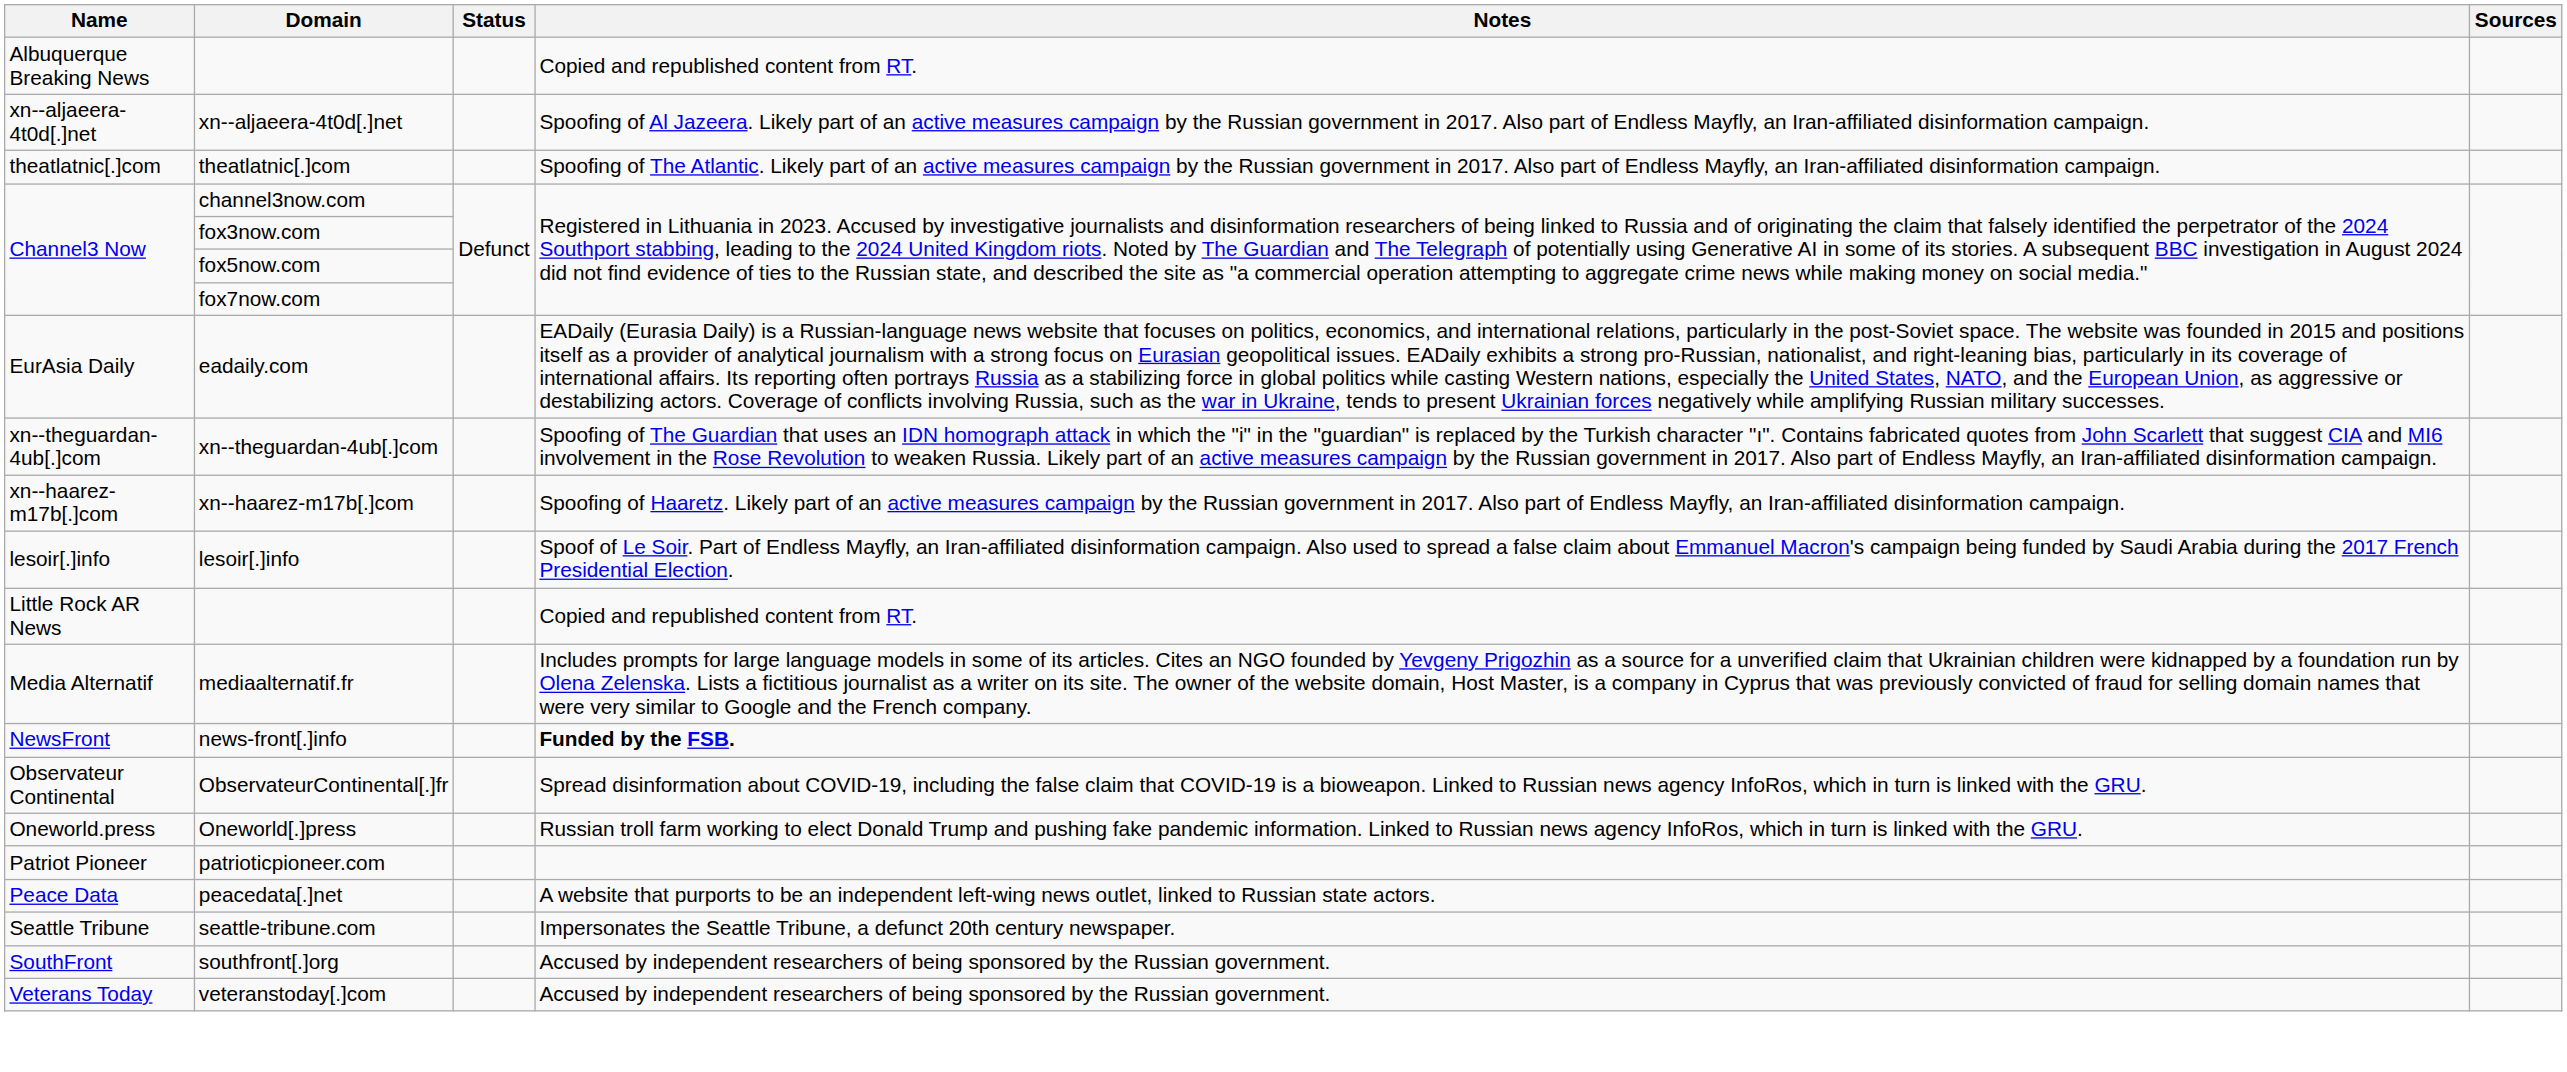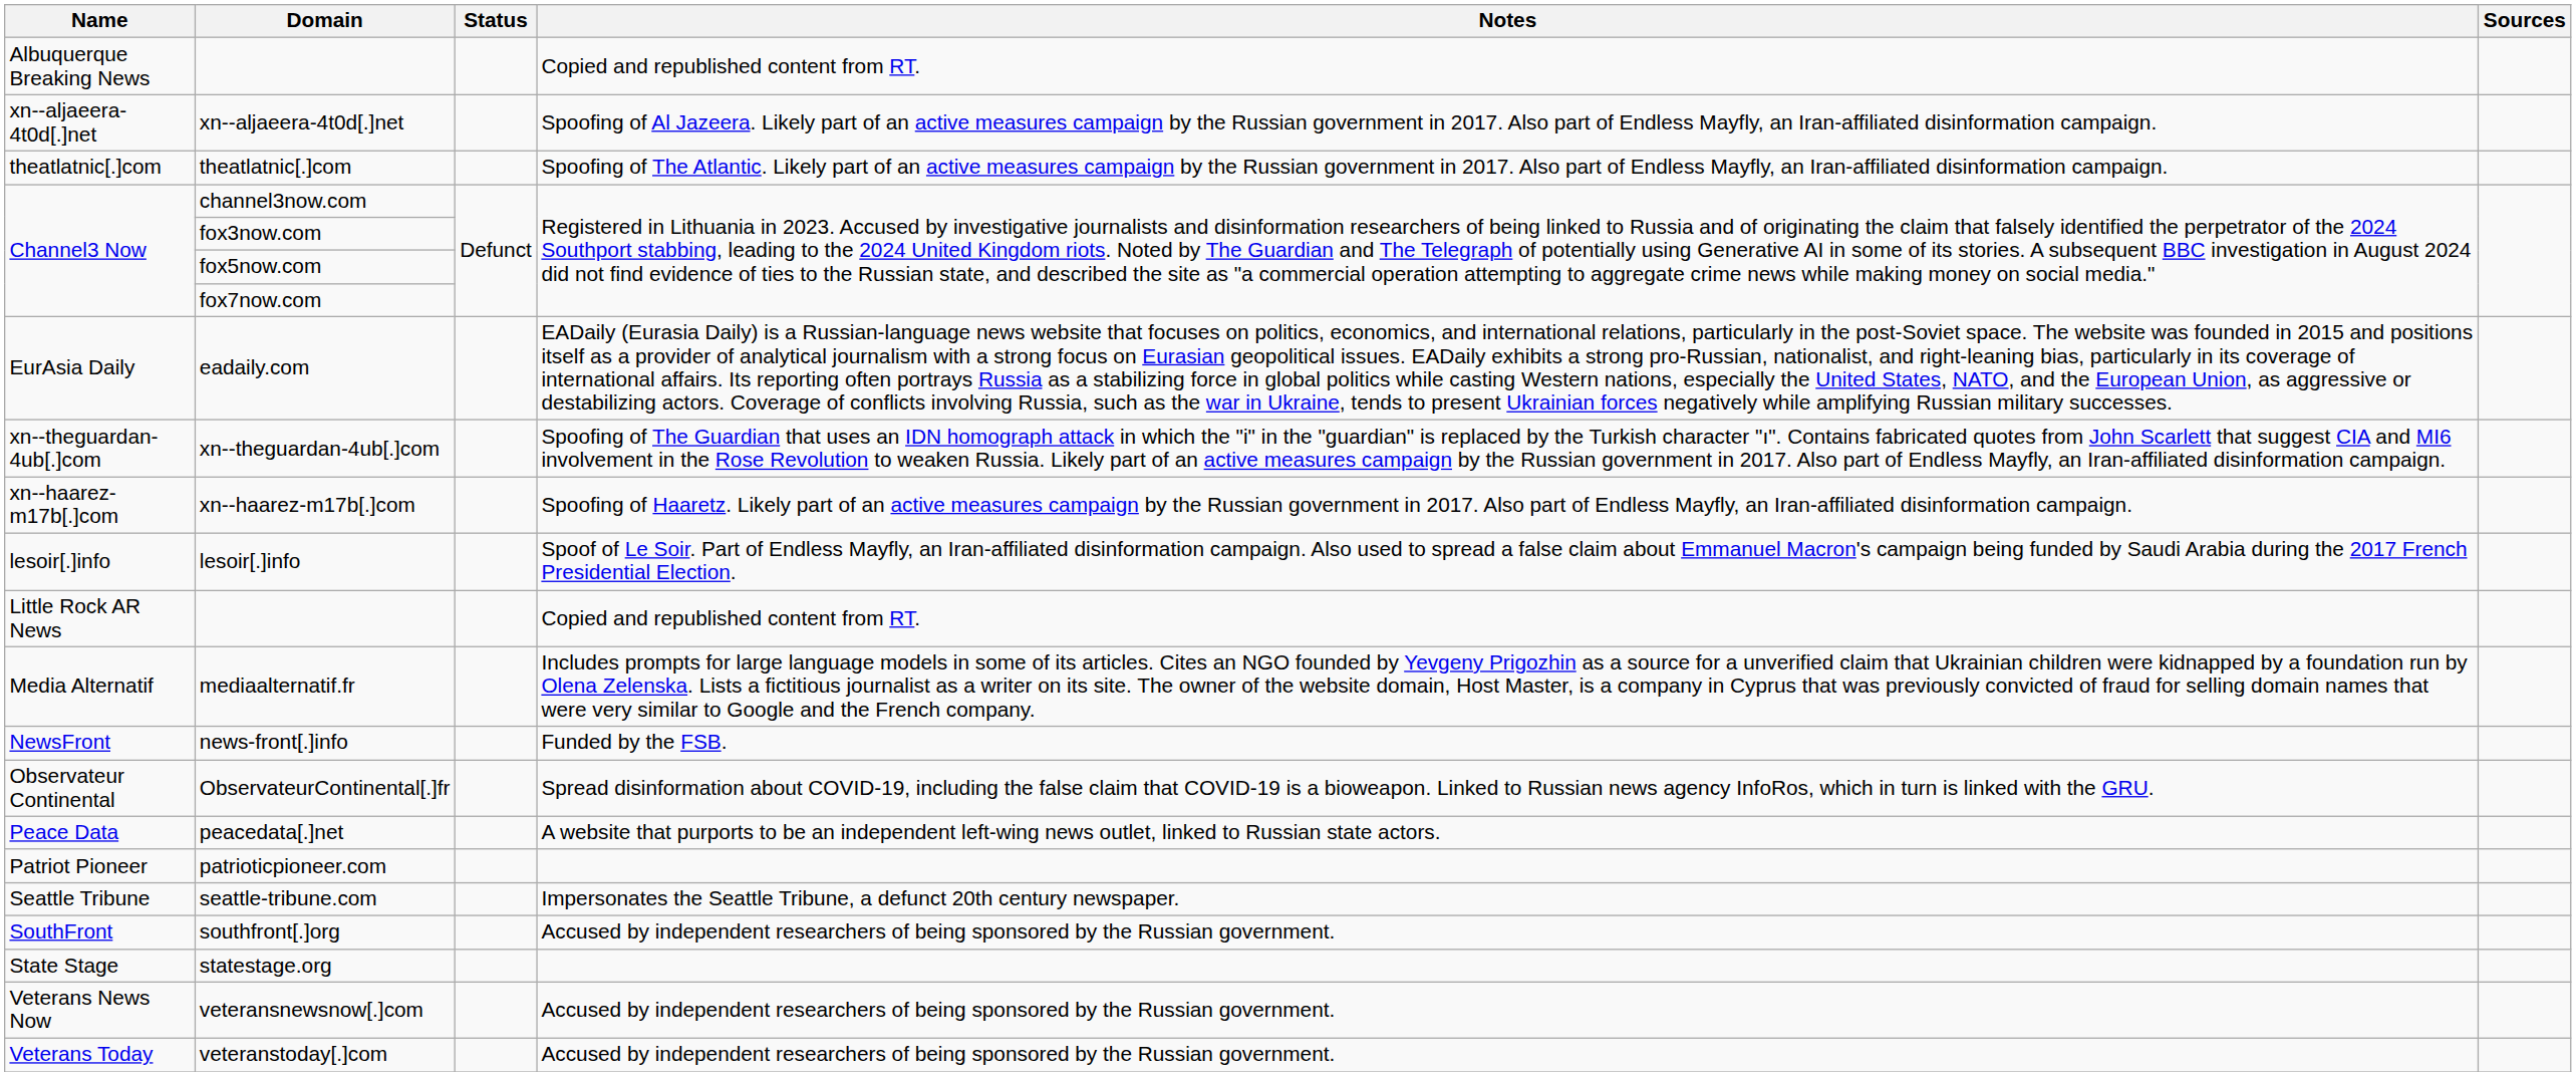 <table class="wikitable sortable mw-collapsible">
 <tr>
 <th>Name</th>
 <th>Domain</th>
 <th>Status</th>
 <th class="sortable">Notes</th>
 <th class="unsortable">Sources</th>
 </tr>
 <tr>
 <td>Albuquerque Breaking News</td>
 <td></td>
 <td></td>
 <td>Copied and republished content from <a href='#'>RT</a>.</td>
 <td></td>
 </tr>
 <tr>
 <td>xn--aljaeera-4t0d[.]net</td>
 <td>xn--aljaeera-4t0d[.]net</td>
 <td></td>
 <td>Spoofing of <a href='#'>Al Jazeera</a>. Likely part of an <a href='#'>active measures campaign</a> by the Russian government in 2017. Also part of Endless Mayfly, an Iran-affiliated disinformation campaign.</td>
 <td></td>
 </tr>
 <tr>
 <td>theatlatnic[.]com</td>
 <td>theatlatnic[.]com</td>
 <td></td>
 <td>Spoofing of <a href='#'>The Atlantic</a>. Likely part of an <a href='#'>active measures campaign</a> by the Russian government in 2017. Also part of Endless Mayfly, an Iran-affiliated disinformation campaign.</td>
 <td></td>
 </tr>
 <tr>
 <td rowspan="4"><a href='#'>Channel3 Now</a></td>
 <td>channel3now.com</td>
 <td rowspan="4">Defunct</td>
 <td rowspan="4">Registered in Lithuania in 2023. Accused by investigative journalists and disinformation researchers of being linked to Russia and of originating the claim that falsely identified the perpetrator of the <a href='#'>2024 Southport stabbing</a>, leading to the <a href='#'>2024 United Kingdom riots</a>. Noted by <a href='#'>The Guardian</a> and <a href='#'>The Telegraph</a> of potentially using Generative AI in some of its stories. A subsequent <a href='#'>BBC</a> investigation in August 2024 did not find evidence of ties to the Russian state, and described the site as "a commercial operation attempting to aggregate crime news while making money on social media."</td>
 <td rowspan="4"></td>
 </tr>
 <tr>
 <td>fox3now.com</td>
 </tr>
 <tr>
 <td>fox5now.com</td>
 </tr>
 <tr>
 <td>fox7now.com</td>
 </tr>
 <tr>
 <td>EurAsia Daily</td>
 <td>eadaily.com</td>
 <td></td>
 <td>EADaily (Eurasia Daily) is a Russian-language news website that focuses on politics, economics, and international relations, particularly in the post-Soviet space. The website was founded in 2015 and positions itself as a provider of analytical journalism with a strong focus on <a href='#'>Eurasian</a> geopolitical issues. EADaily exhibits a strong pro-Russian, nationalist, and right-leaning bias, particularly in its coverage of international affairs. Its reporting often portrays <a href='#'>Russia</a> as a stabilizing force in global politics while casting Western nations, especially the <a href='#'>United States</a>, <a href='#'>NATO</a>, and the <a href='#'>European Union</a>, as aggressive or destabilizing actors. Coverage of conflicts involving Russia, such as the <a href='#'>war in Ukraine</a>, tends to present <a href='#'>Ukrainian forces</a> negatively while amplifying Russian military successes.</td>
 <td></td>
 </tr>
 <tr>
 <td>xn--theguardan-4ub[.]com</td>
 <td>xn--theguardan-4ub[.]com</td>
 <td></td>
 <td>Spoofing of <a href='#'>The Guardian</a> that uses an <a href='#'>IDN homograph attack</a> in which the "i" in the "guardian" is replaced by the Turkish character "ı". Contains fabricated quotes from <a href='#'>John Scarlett</a> that suggest <a href='#'>CIA</a> and <a href='#'>MI6</a> involvement in the <a href='#'>Rose Revolution</a> to weaken Russia. Likely part of an <a href='#'>active measures campaign</a> by the Russian government in 2017. Also part of Endless Mayfly, an Iran-affiliated disinformation campaign.</td>
 <td></td>
 </tr>
 <tr>
 <td>xn--haarez-m17b[.]com</td>
 <td>xn--haarez-m17b[.]com</td>
 <td></td>
 <td>Spoofing of <a href='#'>Haaretz</a>. Likely part of an <a href='#'>active measures campaign</a> by the Russian government in 2017. Also part of Endless Mayfly, an Iran-affiliated disinformation campaign.</td>
 <td></td>
 </tr>
 <tr>
 <td>lesoir[.]info</td>
 <td>lesoir[.]info</td>
 <td></td>
 <td>Spoof of <a href='#'>Le Soir</a>. Part of Endless Mayfly, an Iran-affiliated disinformation campaign. Also used to spread a false claim about <a href='#'>Emmanuel Macron</a>'s campaign being funded by Saudi Arabia during the <a href='#'>2017 French Presidential Election</a>.</td>
 <td></td>
 </tr>
 <tr>
 <td>Little Rock AR News</td>
 <td></td>
 <td></td>
 <td>Copied and republished content from <a href='#'>RT</a>.</td>
 <td></td>
 </tr>
 <tr>
 <td>Media Alternatif</td>
 <td>mediaalternatif.fr</td>
 <td></td>
 <td>Includes prompts for large language models in some of its articles. Cites an NGO founded by <a href='#'>Yevgeny Prigozhin</a> as a source for a unverified claim that Ukrainian children were kidnapped by a foundation run by <a href='#'>Olena Zelenska</a>. Lists a fictitious journalist as a writer on its site. The owner of the website domain, Host Master, is a company in Cyprus that was previously convicted of fraud for selling domain names that were very similar to Google and the French company.</td>
 <td></td>
 </tr>
 <tr>
 <td><a href='#'>NewsFront</a></td>
 <td>news-front[.]info</td>
 <td></td>
-<td><strong>Funded by the <a href='#'>FSB</a>.</strong></td>
+<td>Funded by the <a href='#'>FSB</a>.</td>
 <td></td>
 </tr>
 <tr>
 <td>Observateur Continental</td>
 <td>ObservateurContinental[.]fr</td>
 <td></td>
 <td>Spread disinformation about COVID-19, including the false claim that COVID-19 is a bioweapon. Linked to Russian news agency InfoRos, which in turn is linked with the <a href='#'>GRU</a>.</td>
 <td></td>
 </tr>
 <tr>
-<td>Oneworld.press</td>
-<td>Oneworld[.]press</td>
+<td><a href='#'>Peace Data</a></td>
+<td>peacedata[.]net</td>
 <td></td>
-<td>Russian troll farm working to elect Donald Trump and pushing fake pandemic information. Linked to Russian news agency InfoRos, which in turn is linked with the <a href='#'>GRU</a>.</td>
+<td>A website that purports to be an independent left-wing news outlet, linked to Russian state actors.</td>
 <td></td>
 </tr>
 <tr>
 <td>Patriot Pioneer</td>
 <td>patrioticpioneer.com</td>
 <td></td>
 <td></td>
-<td></td>
-</tr>
-<tr>
-<td><a href='#'>Peace Data</a></td>
-<td>peacedata[.]net</td>
-<td></td>
-<td>A website that purports to be an independent left-wing news outlet, linked to Russian state actors.</td>
 <td></td>
 </tr>
 <tr>
 <td>Seattle Tribune</td>
 <td>seattle-tribune.com</td>
 <td></td>
 <td>Impersonates the Seattle Tribune, a defunct 20th century newspaper.</td>
 <td></td>
 </tr>
 <tr>
 <td><a href='#'>SouthFront</a></td>
 <td>southfront[.]org</td>
 <td></td>
 <td>Accused by independent researchers of being sponsored by the Russian government.</td>
 <td></td>
 </tr>
 <tr>
+<td>State Stage</td>
+<td>statestage.org</td>
+<td></td>
+<td></td>
+<td></td>
+</tr>
+<tr>
+<td>Veterans News Now</td>
+<td>veteransnewsnow[.]com</td>
+<td></td>
+<td>Accused by independent researchers of being sponsored by the Russian government.</td>
+<td></td>
+</tr>
+<tr>
 <td><a href='#'>Veterans Today</a></td>
 <td>veteranstoday[.]com</td>
 <td></td>
 <td>Accused by independent researchers of being sponsored by the Russian government.</td>
 <td></td>
 </tr>
 </table>
